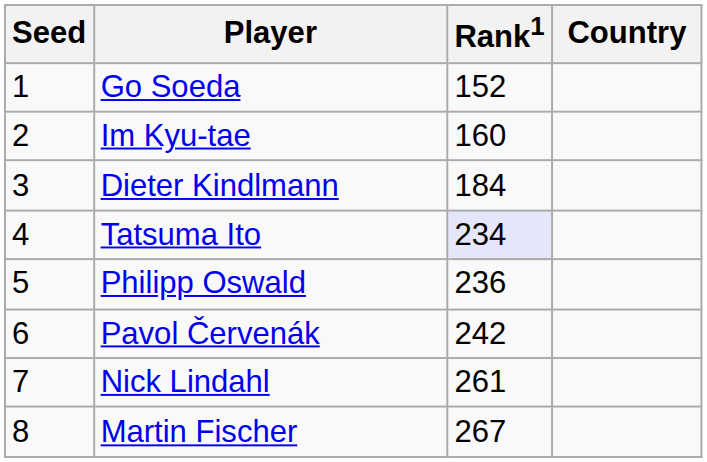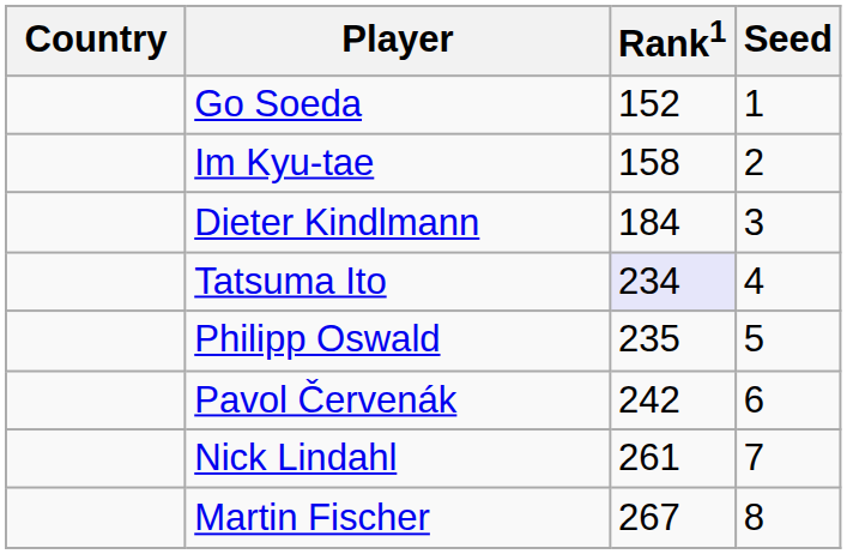 <table class="sortable wikitable">
 <tr>
-<th>Seed</th>
+<th width="70">Country</th>
 <th width="175">Player</th>
 <th>Rank<sup>1</sup></th>
-<th width="70">Country</th>
+<th>Seed</th>
 </tr>
 <tr>
-<td>1</td>
+<td></td>
 <td><a href='#'>Go Soeda</a></td>
 <td>152</td>
-<td></td>
+<td>1</td>
 </tr>
 <tr>
+<td></td>
+<td><a href='#'>Im Kyu-tae</a></td>
+<td>158</td>
 <td>2</td>
-<td><a href='#'>Im Kyu-tae</a></td>
-<td>160</td>
-<td></td>
 </tr>
 <tr>
-<td>3</td>
+<td></td>
 <td><a href='#'>Dieter Kindlmann</a></td>
 <td>184</td>
-<td></td>
+<td>3</td>
 </tr>
 <tr>
-<td>4</td>
+<td></td>
 <td><a href='#'>Tatsuma Ito</a></td>
 <td style="background: lavender;">234</td>
-<td></td>
+<td>4</td>
 </tr>
 <tr>
+<td></td>
+<td><a href='#'>Philipp Oswald</a></td>
+<td>235</td>
 <td>5</td>
-<td><a href='#'>Philipp Oswald</a></td>
-<td>236</td>
-<td></td>
 </tr>
 <tr>
-<td>6</td>
+<td></td>
 <td><a href='#'>Pavol Červenák</a></td>
 <td>242</td>
-<td></td>
+<td>6</td>
 </tr>
 <tr>
-<td>7</td>
+<td></td>
 <td><a href='#'>Nick Lindahl</a></td>
 <td>261</td>
-<td></td>
+<td>7</td>
 </tr>
 <tr>
-<td>8</td>
+<td></td>
 <td><a href='#'>Martin Fischer</a></td>
 <td>267</td>
-<td></td>
+<td>8</td>
 </tr>
 </table>
